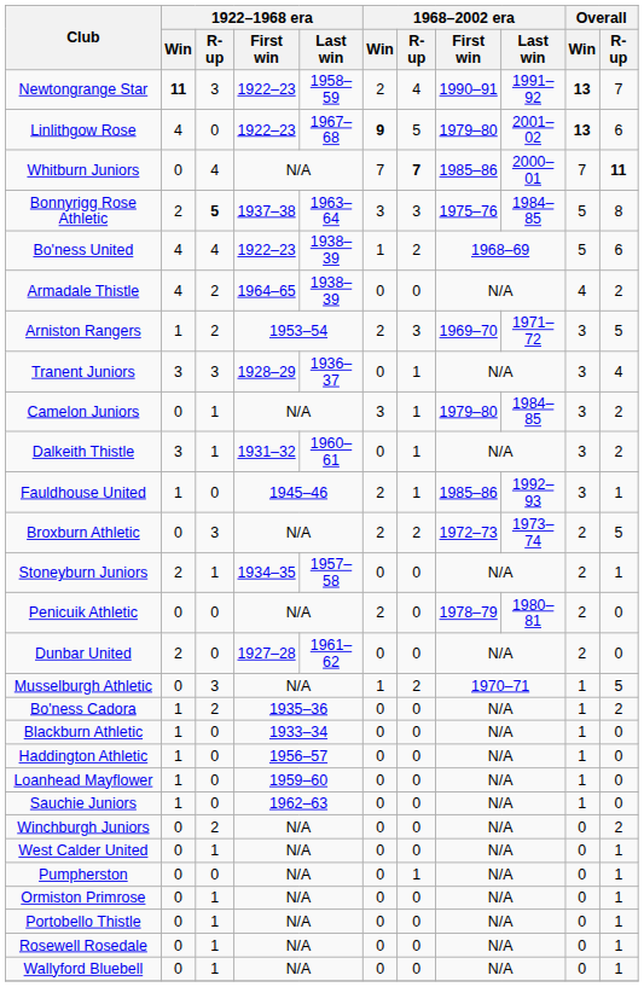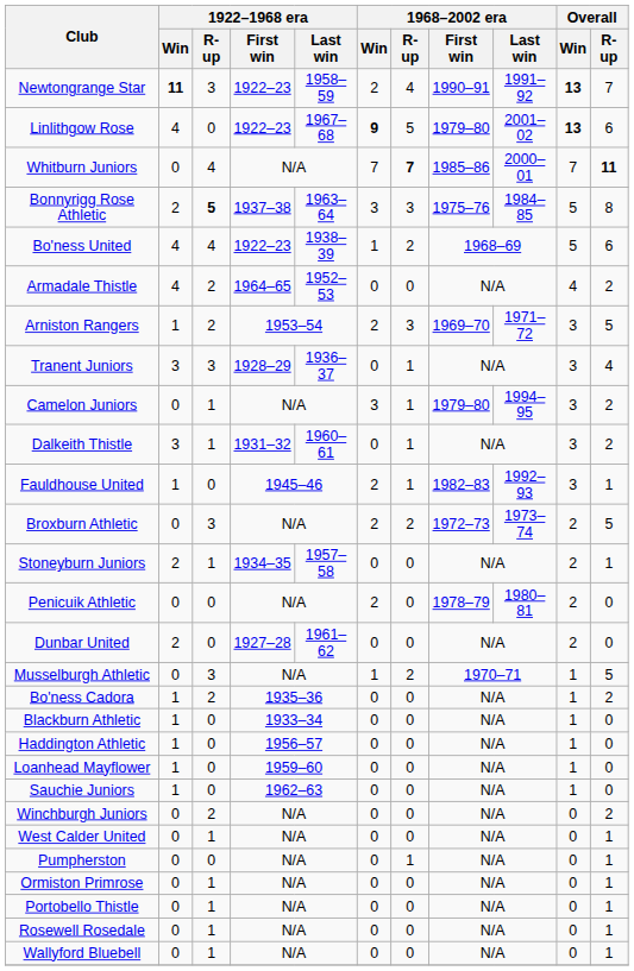 <table class="wikitable sortable" style="text-align: center; font-size:90%">
 <tr>
 <th rowspan=2>Club</th>
 <th colspan=4>1922–1968 era</th>
 <th colspan=4>1968–2002 era</th>
 <th colspan=2>Overall</th>
 </tr>
 <tr>
 <th>Win</th>
 <th>R-up</th>
 <th>First win</th>
 <th>Last win</th>
 <th>Win</th>
 <th>R-up</th>
 <th>First win</th>
 <th>Last win</th>
 <th>Win</th>
 <th>R-up</th>
 </tr>
 <tr>
 <td><a href='#'>Newtongrange Star</a></td>
 <td><strong>11</strong></td>
 <td>3</td>
 <td><a href='#'>1922–23</a></td>
 <td><a href='#'>1958–59</a></td>
 <td>2</td>
 <td>4</td>
 <td><a href='#'>1990–91</a></td>
 <td><a href='#'>1991–92</a></td>
 <td><strong>13</strong></td>
 <td>7</td>
 </tr>
 <tr>
 <td><a href='#'>Linlithgow Rose</a></td>
 <td>4</td>
 <td>0</td>
 <td><a href='#'>1922–23</a></td>
 <td><a href='#'>1967–68</a></td>
 <td><strong>9</strong></td>
 <td>5</td>
 <td><a href='#'>1979–80</a></td>
 <td><a href='#'>2001–02</a></td>
 <td><strong>13</strong></td>
 <td>6</td>
 </tr>
 <tr>
 <td><a href='#'>Whitburn Juniors</a></td>
 <td>0</td>
 <td>4</td>
 <td colspan=2>N/A</td>
 <td>7</td>
 <td><strong>7</strong></td>
 <td><a href='#'>1985–86</a></td>
 <td><a href='#'>2000–01</a></td>
 <td>7</td>
 <td><strong>11</strong></td>
 </tr>
 <tr>
 <td><a href='#'>Bonnyrigg Rose Athletic</a></td>
 <td>2</td>
 <td><strong>5</strong></td>
 <td><a href='#'>1937–38</a></td>
 <td><a href='#'>1963–64</a></td>
 <td>3</td>
 <td>3</td>
 <td><a href='#'>1975–76</a></td>
 <td><a href='#'>1984–85</a></td>
 <td>5</td>
 <td>8</td>
 </tr>
 <tr>
 <td><a href='#'>Bo'ness United</a></td>
 <td>4</td>
 <td>4</td>
 <td><a href='#'>1922–23</a></td>
 <td><a href='#'>1938–39</a></td>
 <td>1</td>
 <td>2</td>
 <td colspan=2><a href='#'>1968–69</a></td>
 <td>5</td>
 <td>6</td>
 </tr>
 <tr>
 <td><a href='#'>Armadale Thistle</a></td>
 <td>4</td>
 <td>2</td>
 <td><a href='#'>1964–65</a></td>
-<td><a href='#'>1938–39</a></td>
+<td><a href='#'>1952–53</a></td>
 <td>0</td>
 <td>0</td>
 <td colspan=2>N/A</td>
 <td>4</td>
 <td>2</td>
 </tr>
 <tr>
 <td><a href='#'>Arniston Rangers</a></td>
 <td>1</td>
 <td>2</td>
 <td colspan=2><a href='#'>1953–54</a></td>
 <td>2</td>
 <td>3</td>
 <td><a href='#'>1969–70</a></td>
 <td><a href='#'>1971–72</a></td>
 <td>3</td>
 <td>5</td>
 </tr>
 <tr>
 <td><a href='#'>Tranent Juniors</a></td>
 <td>3</td>
 <td>3</td>
 <td><a href='#'>1928–29</a></td>
 <td><a href='#'>1936–37</a></td>
 <td>0</td>
 <td>1</td>
 <td colspan=2>N/A</td>
 <td>3</td>
 <td>4</td>
 </tr>
 <tr>
 <td><a href='#'>Camelon Juniors</a></td>
 <td>0</td>
 <td>1</td>
 <td colspan=2>N/A</td>
 <td>3</td>
 <td>1</td>
 <td><a href='#'>1979–80</a></td>
-<td><a href='#'>1984–85</a></td>
+<td><a href='#'>1994–95</a></td>
 <td>3</td>
 <td>2</td>
 </tr>
 <tr>
 <td><a href='#'>Dalkeith Thistle</a></td>
 <td>3</td>
 <td>1</td>
 <td><a href='#'>1931–32</a></td>
 <td><a href='#'>1960–61</a></td>
 <td>0</td>
 <td>1</td>
 <td colspan=2>N/A</td>
 <td>3</td>
 <td>2</td>
 </tr>
 <tr>
 <td><a href='#'>Fauldhouse United</a></td>
 <td>1</td>
 <td>0</td>
 <td colspan=2><a href='#'>1945–46</a></td>
 <td>2</td>
 <td>1</td>
-<td><a href='#'>1985–86</a></td>
+<td><a href='#'>1982–83</a></td>
 <td><a href='#'>1992–93</a></td>
 <td>3</td>
 <td>1</td>
 </tr>
 <tr>
 <td><a href='#'>Broxburn Athletic</a></td>
 <td>0</td>
 <td>3</td>
 <td colspan=2>N/A</td>
 <td>2</td>
 <td>2</td>
 <td><a href='#'>1972–73</a></td>
 <td><a href='#'>1973–74</a></td>
 <td>2</td>
 <td>5</td>
 </tr>
 <tr>
 <td><a href='#'>Stoneyburn Juniors</a></td>
 <td>2</td>
 <td>1</td>
 <td><a href='#'>1934–35</a></td>
 <td><a href='#'>1957–58</a></td>
 <td>0</td>
 <td>0</td>
 <td colspan=2>N/A</td>
 <td>2</td>
 <td>1</td>
 </tr>
 <tr>
 <td><a href='#'>Penicuik Athletic</a></td>
 <td>0</td>
 <td>0</td>
 <td colspan=2>N/A</td>
 <td>2</td>
 <td>0</td>
 <td><a href='#'>1978–79</a></td>
 <td><a href='#'>1980–81</a></td>
 <td>2</td>
 <td>0</td>
 </tr>
 <tr>
 <td><a href='#'>Dunbar United</a></td>
 <td>2</td>
 <td>0</td>
 <td><a href='#'>1927–28</a></td>
 <td><a href='#'>1961–62</a></td>
 <td>0</td>
 <td>0</td>
 <td colspan=2>N/A</td>
 <td>2</td>
 <td>0</td>
 </tr>
 <tr>
 <td><a href='#'>Musselburgh Athletic</a></td>
 <td>0</td>
 <td>3</td>
 <td colspan=2>N/A</td>
 <td>1</td>
 <td>2</td>
 <td colspan=2><a href='#'>1970–71</a></td>
 <td>1</td>
 <td>5</td>
 </tr>
 <tr>
 <td><a href='#'>Bo'ness Cadora</a></td>
 <td>1</td>
 <td>2</td>
 <td colspan=2><a href='#'>1935–36</a></td>
 <td>0</td>
 <td>0</td>
 <td colspan=2>N/A</td>
 <td>1</td>
 <td>2</td>
 </tr>
 <tr>
 <td><a href='#'>Blackburn Athletic</a></td>
 <td>1</td>
 <td>0</td>
 <td colspan=2><a href='#'>1933–34</a></td>
 <td>0</td>
 <td>0</td>
 <td colspan=2>N/A</td>
 <td>1</td>
 <td>0</td>
 </tr>
 <tr>
 <td><a href='#'>Haddington Athletic</a></td>
 <td>1</td>
 <td>0</td>
 <td colspan=2><a href='#'>1956–57</a></td>
 <td>0</td>
 <td>0</td>
 <td colspan=2>N/A</td>
 <td>1</td>
 <td>0</td>
 </tr>
 <tr>
 <td><a href='#'>Loanhead Mayflower</a></td>
 <td>1</td>
 <td>0</td>
 <td colspan=2><a href='#'>1959–60</a></td>
 <td>0</td>
 <td>0</td>
 <td colspan=2>N/A</td>
 <td>1</td>
 <td>0</td>
 </tr>
 <tr>
 <td><a href='#'>Sauchie Juniors</a></td>
 <td>1</td>
 <td>0</td>
 <td colspan=2><a href='#'>1962–63</a></td>
 <td>0</td>
 <td>0</td>
 <td colspan=2>N/A</td>
 <td>1</td>
 <td>0</td>
 </tr>
 <tr>
 <td><a href='#'>Winchburgh Juniors</a></td>
 <td>0</td>
 <td>2</td>
 <td colspan=2>N/A</td>
 <td>0</td>
 <td>0</td>
 <td colspan=2>N/A</td>
 <td>0</td>
 <td>2</td>
 </tr>
 <tr>
 <td><a href='#'>West Calder United</a></td>
 <td>0</td>
 <td>1</td>
 <td colspan=2>N/A</td>
 <td>0</td>
 <td>0</td>
 <td colspan=2>N/A</td>
 <td>0</td>
 <td>1</td>
 </tr>
 <tr>
 <td><a href='#'>Pumpherston</a></td>
 <td>0</td>
 <td>0</td>
 <td colspan=2>N/A</td>
 <td>0</td>
 <td>1</td>
 <td colspan=2>N/A</td>
 <td>0</td>
 <td>1</td>
 </tr>
 <tr>
 <td><a href='#'>Ormiston Primrose</a></td>
 <td>0</td>
 <td>1</td>
 <td colspan=2>N/A</td>
 <td>0</td>
 <td>0</td>
 <td colspan=2>N/A</td>
 <td>0</td>
 <td>1</td>
 </tr>
 <tr>
 <td><a href='#'>Portobello Thistle</a></td>
 <td>0</td>
 <td>1</td>
 <td colspan=2>N/A</td>
 <td>0</td>
 <td>0</td>
 <td colspan=2>N/A</td>
 <td>0</td>
 <td>1</td>
 </tr>
 <tr>
 <td><a href='#'>Rosewell Rosedale</a></td>
 <td>0</td>
 <td>1</td>
 <td colspan=2>N/A</td>
 <td>0</td>
 <td>0</td>
 <td colspan=2>N/A</td>
 <td>0</td>
 <td>1</td>
 </tr>
 <tr>
 <td><a href='#'>Wallyford Bluebell</a></td>
 <td>0</td>
 <td>1</td>
 <td colspan=2>N/A</td>
 <td>0</td>
 <td>0</td>
 <td colspan=2>N/A</td>
 <td>0</td>
 <td>1</td>
 </tr>
 <tr>
 </tr>
 </table>
